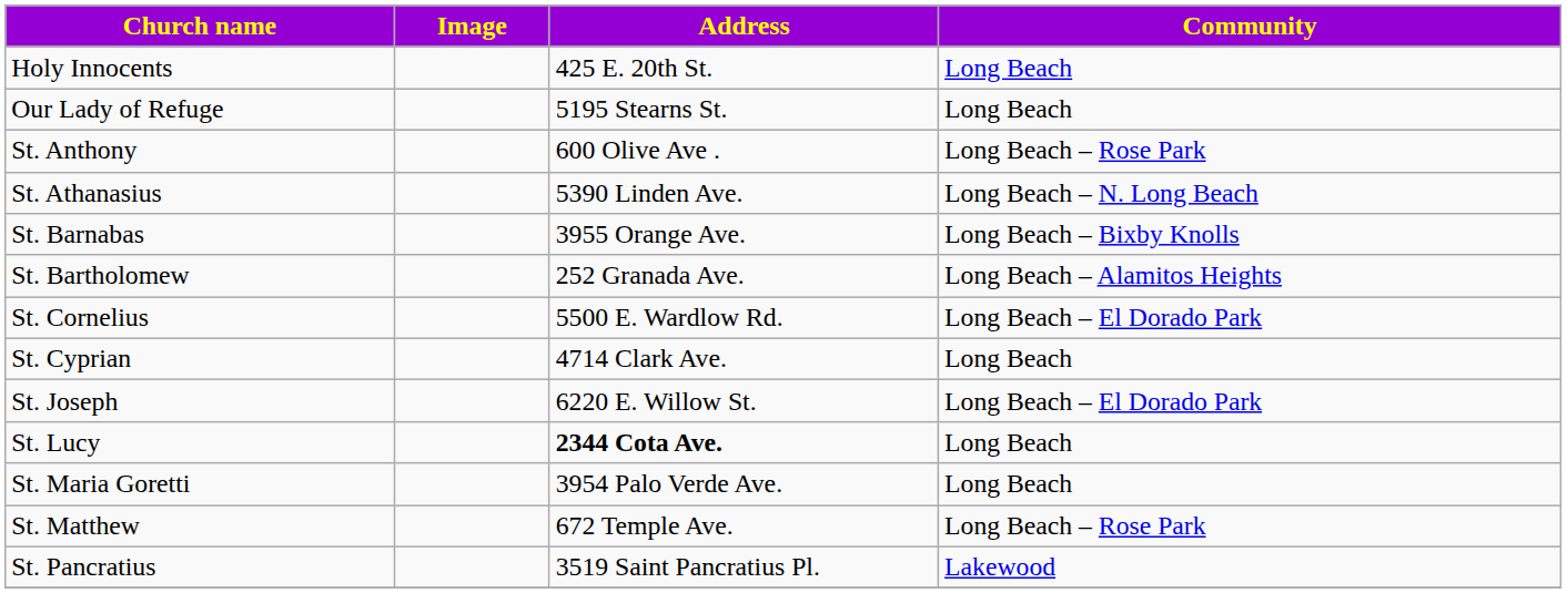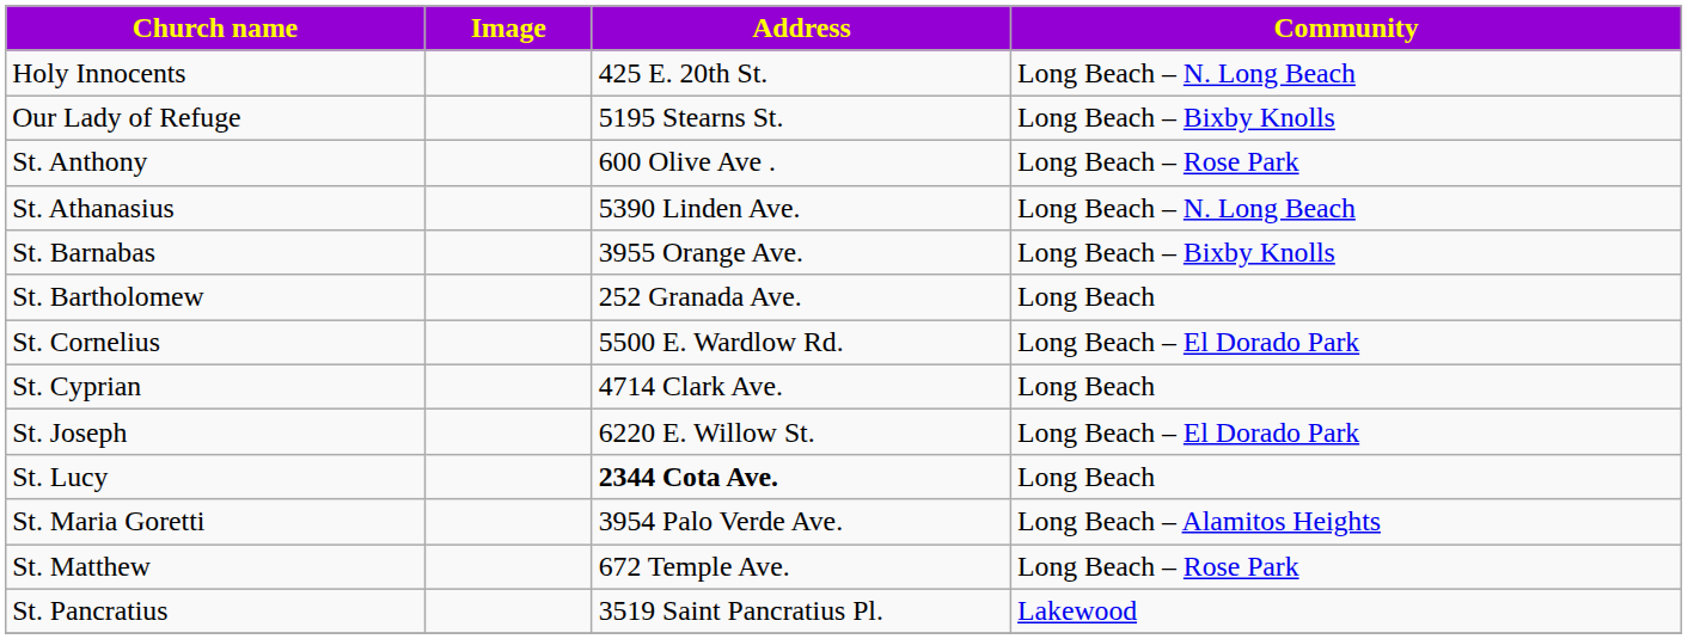 <table class="wikitable sortable" style="width:75%">
 <tr>
 <th style="background:darkviolet; color:yellow;" width="25%"><strong>Church name</strong></th>
 <th style="background:darkviolet; color:yellow;" width="10%"><strong>Image</strong></th>
 <th style="background:darkviolet; color:yellow;" width="25%"><strong>Address</strong></th>
 <th style="background:darkviolet; color:yellow;" width="15"><strong>Community</strong></th>
 </tr>
 <tr>
 <td>Holy Innocents</td>
 <td></td>
 <td>425 E. 20th St. <small></small></td>
-<td><a href='#'>Long Beach</a></td>
+<td>Long Beach – <a href='#'>N. Long Beach</a></td>
 </tr>
 <tr>
 <td>Our Lady of Refuge</td>
 <td></td>
 <td>5195 Stearns St. <small></small></td>
-<td>Long Beach</td>
+<td>Long Beach – <a href='#'>Bixby Knolls</a></td>
 </tr>
 <tr>
 <td>St. Anthony</td>
 <td></td>
 <td>600 Olive Ave .<small></small></td>
 <td>Long Beach – <a href='#'>Rose Park</a></td>
 </tr>
 <tr>
 <td>St. Athanasius</td>
 <td></td>
 <td>5390 Linden Ave. <small></small></td>
 <td>Long Beach – <a href='#'>N. Long Beach</a></td>
 </tr>
 <tr>
 <td>St. Barnabas</td>
 <td></td>
 <td>3955 Orange Ave. <small></small></td>
 <td>Long Beach – <a href='#'>Bixby Knolls</a></td>
 </tr>
 <tr>
 <td>St. Bartholomew</td>
 <td></td>
 <td>252 Granada Ave. <small></small></td>
-<td>Long Beach – <a href='#'>Alamitos Heights</a></td>
+<td>Long Beach</td>
 </tr>
 <tr>
 <td>St. Cornelius</td>
 <td></td>
 <td>5500 E. Wardlow Rd. <small></small></td>
 <td>Long Beach – <a href='#'>El Dorado Park</a></td>
 </tr>
 <tr>
 <td>St. Cyprian</td>
 <td></td>
 <td>4714 Clark Ave. <small></small></td>
 <td>Long Beach</td>
 </tr>
 <tr>
 <td>St. Joseph</td>
 <td></td>
 <td>6220 E. Willow St. <small></small></td>
 <td>Long Beach – <a href='#'>El Dorado Park</a></td>
 </tr>
 <tr>
 <td>St. Lucy</td>
 <td></td>
 <td><strong>2344 Cota Ave. <small></small></strong></td>
 <td>Long Beach</td>
 </tr>
 <tr>
 <td>St. Maria Goretti</td>
 <td></td>
 <td>3954 Palo Verde Ave. <small></small></td>
-<td>Long Beach</td>
+<td>Long Beach – <a href='#'>Alamitos Heights</a></td>
 </tr>
 <tr>
 <td>St. Matthew</td>
 <td></td>
 <td>672 Temple Ave. <small></small></td>
 <td>Long Beach – <a href='#'>Rose Park</a></td>
 </tr>
 <tr>
 <td>St. Pancratius</td>
 <td></td>
 <td>3519 Saint Pancratius Pl. <small></small></td>
 <td><a href='#'>Lakewood</a></td>
 </tr>
 <tr ->
 </tr>
 </table>
